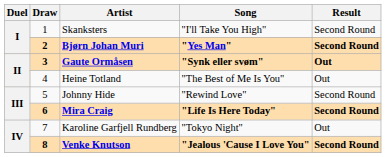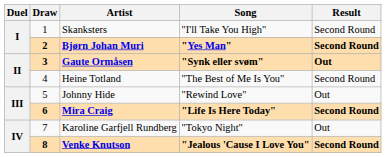 <table class="sortable wikitable" style="margin: 1em auto 1em auto; text-align:center;">
 <tr>
 <th>Duel</th>
 <th>Draw</th>
 <th>Artist</th>
 <th>Song</th>
 <th>Result</th>
 </tr>
 <tr>
 <th scope="row" rowspan="2">I</th>
 <td>1</td>
 <td align="left">Skanksters</td>
 <td align="left">"I'll Take You High"</td>
 <td align="left">Second Round</td>
 </tr>
 <tr style="font-weight:bold; background:navajowhite;">
 <td>2</td>
 <td align="left"><a href='#'>Bjørn Johan Muri</a></td>
 <td align="left">"<a href='#'>Yes Man</a>"</td>
 <td align="left">Second Round</td>
 </tr>
 <tr style="font-weight:bold; background:navajowhite;">
 <th scope="row" rowspan="2">II</th>
 <td>3</td>
 <td align="left"><a href='#'>Gaute Ormåsen</a></td>
 <td align="left">"Synk eller svøm"</td>
 <td align="left">Out</td>
 </tr>
 <tr>
 <td>4</td>
 <td align="left">Heine Totland</td>
 <td align="left">"The Best of Me Is You"</td>
-<td align="left">Out</td>
+<td align="left">Second Round</td>
 </tr>
 <tr>
 <th scope="row" rowspan="2">III</th>
 <td>5</td>
 <td align="left">Johnny Hide</td>
 <td align="left">"Rewind Love"</td>
-<td align="left">Second Round</td>
+<td align="left">Out</td>
 </tr>
 <tr style="font-weight:bold; background:navajowhite;">
 <td>6</td>
 <td align="left"><a href='#'>Mira Craig</a></td>
 <td align="left">"Life Is Here Today"</td>
 <td align="left">Second Round</td>
 </tr>
 <tr>
 <th scope="row" rowspan="2">IV</th>
 <td>7</td>
 <td align="left">Karoline Garfjell Rundberg</td>
 <td align="left">"Tokyo Night"</td>
 <td align="left">Out</td>
 </tr>
 <tr style="font-weight:bold; background:navajowhite;">
 <td>8</td>
 <td align="left"><a href='#'>Venke Knutson</a></td>
 <td align="left">"Jealous 'Cause I Love You"</td>
 <td align="left">Second Round</td>
 </tr>
 </table>
